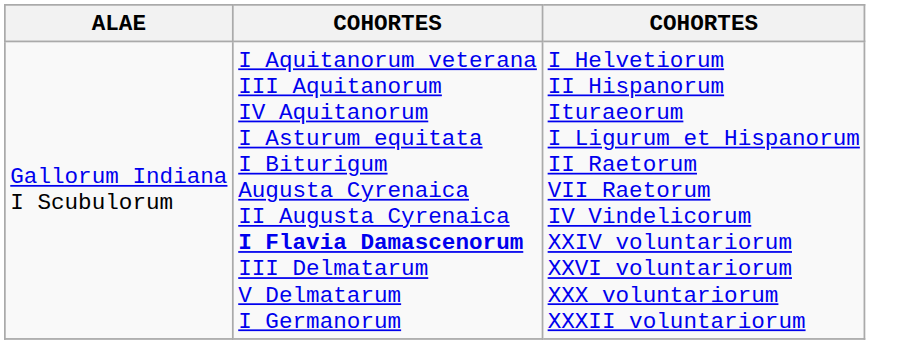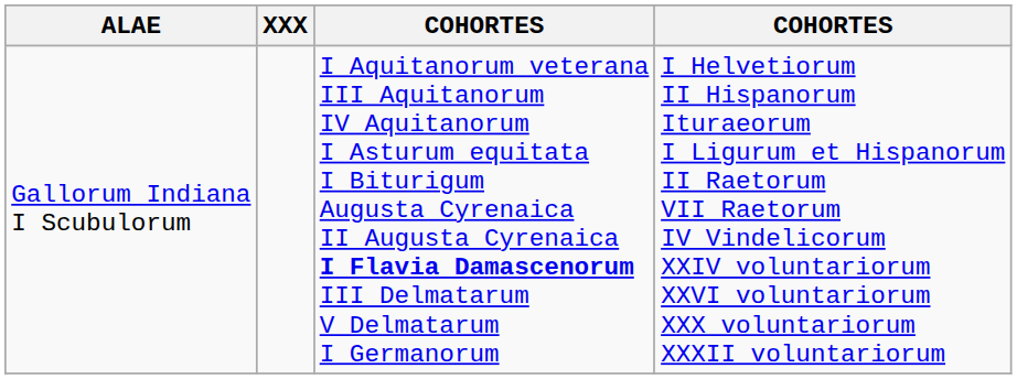 <table class=wikitable>
 <tr>
 <th>ALAE</th>
+<th>XXX</th>
 <th>COHORTES</th>
 <th>COHORTES</th>
 </tr>
 <tr>
 <td><a href='#'>Gallorum Indiana</a><br>I Scubulorum</td>
+<td></td>
 <td><a href='#'>I Aquitanorum veterana</a><br><a href='#'>III Aquitanorum  </a><br><a href='#'>IV Aquitanorum  </a><br><a href='#'>I Asturum equitata</a> <br><a href='#'>I Biturigum</a><br><a href='#'>Augusta Cyrenaica </a><br><a href='#'>II Augusta Cyrenaica</a><br><strong><a href='#'>I Flavia Damascenorum</a></strong><br><a href='#'>III Delmatarum </a><br><a href='#'>V Delmatarum</a><br><a href='#'>I Germanorum </a></td>
 <td><a href='#'>I Helvetiorum</a><br><a href='#'>II Hispanorum</a> <br><a href='#'>Ituraeorum</a> <br><a href='#'>I Ligurum et Hispanorum</a> <br><a href='#'>II Raetorum </a><br><a href='#'>VII Raetorum </a><br><a href='#'>IV Vindelicorum</a><br><a href='#'>XXIV voluntariorum</a> <br><a href='#'>XXVI voluntariorum</a><br><a href='#'>XXX voluntariorum</a> <br><a href='#'>XXXII voluntariorum</a> </td>
 </tr>
 </table>
